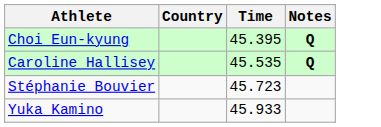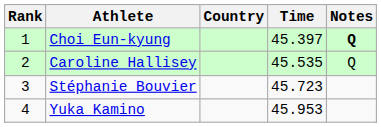 <table class="wikitable sortable" style="text-align:center">
 <tr>
+<th>Rank</th>
 <th>Athlete</th>
 <th>Country</th>
 <th>Time</th>
 <th>Notes</th>
 </tr>
 <tr bgcolor=ccffcc>
+<td>1</td>
 <td align=left><a href='#'>Choi Eun-kyung</a></td>
 <td align=left></td>
-<td>45.395</td>
+<td>45.397</td>
 <td><strong>Q</strong></td>
 </tr>
 <tr bgcolor=ccffcc>
+<td>2</td>
 <td align=left><a href='#'>Caroline Hallisey</a></td>
 <td align=left></td>
 <td>45.535</td>
-<td><strong>Q</strong></td>
+<td>Q</td>
 </tr>
 <tr>
+<td>3</td>
 <td align=left><a href='#'>Stéphanie Bouvier</a></td>
 <td align=left></td>
 <td>45.723</td>
 <td></td>
 </tr>
 <tr>
+<td>4</td>
 <td align=left><a href='#'>Yuka Kamino</a></td>
 <td align=left></td>
-<td>45.933</td>
+<td>45.953</td>
 <td></td>
 </tr>
 </table>
